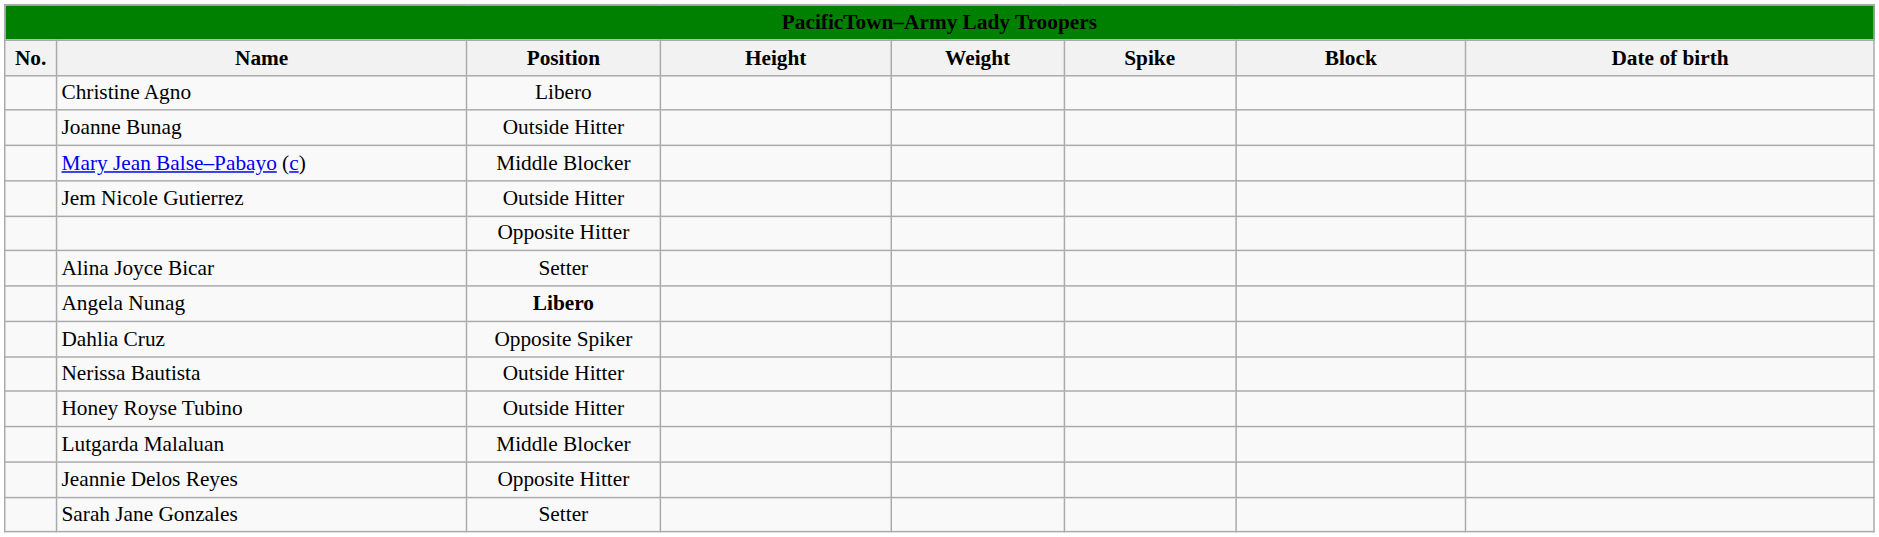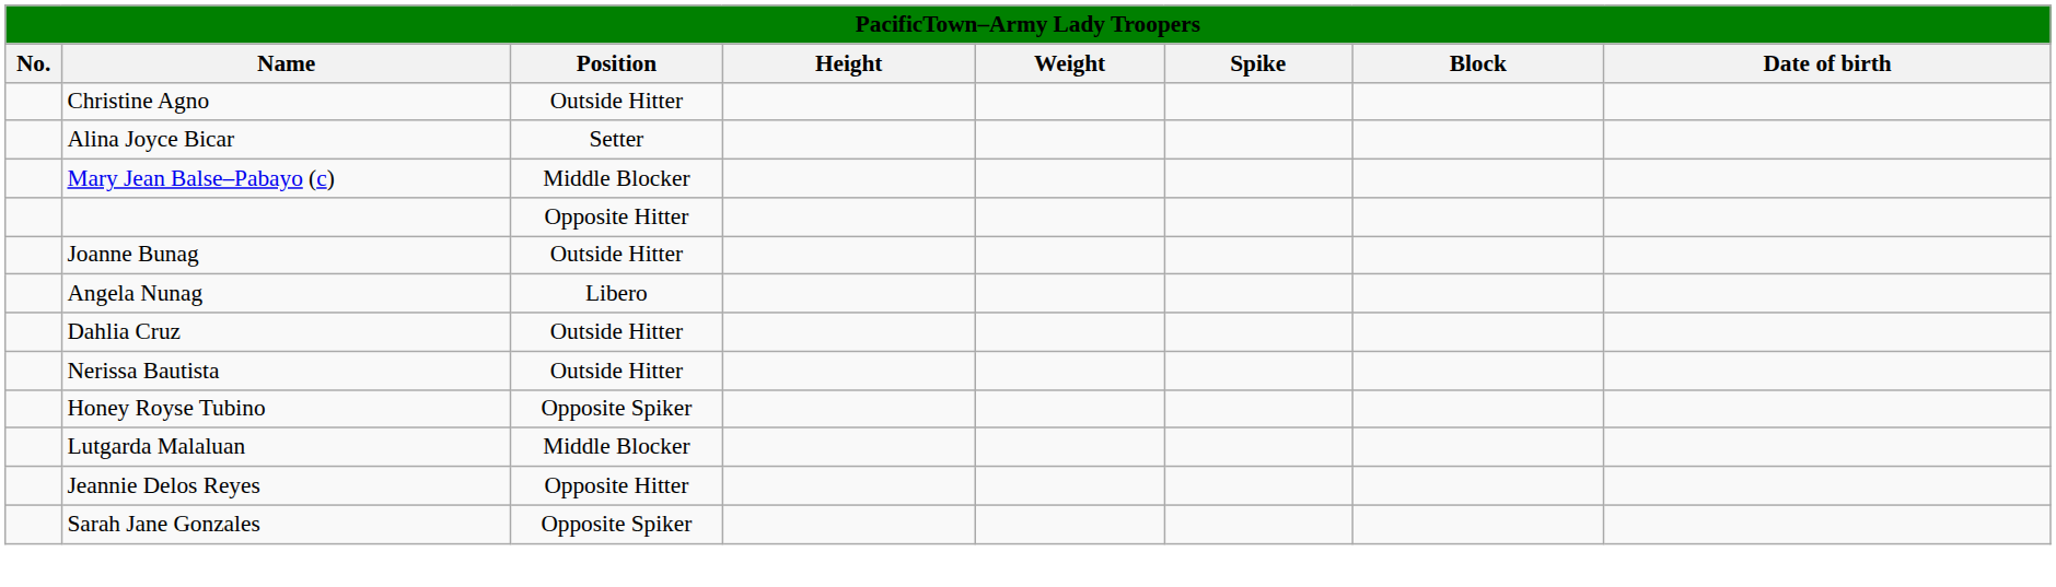 <table class="wikitable sortable" style="font-size:90%; text-align:center; width:100%;">
 <tr>
 <th style=background:green; colspan=8><span>PacificTown–Army Lady Troopers</span></th>
 </tr>
 <tr>
 <th style="width:2em;">No.</th>
 <th style="width:20em;">Name</th>
 <th style="width:9em;">Position</th>
 <th style="width:11em;">Height</th>
 <th style="width:8em;">Weight</th>
 <th style="width:8em;">Spike</th>
 <th style="width:11em;">Block</th>
 <th style="width:20em;">Date of birth</th>
 </tr>
 <tr>
 <td></td>
 <td style="text-align: left">Christine Agno</td>
-<td>Libero</td>
+<td>Outside Hitter</td>
+<td></td>
+<td></td>
+<td></td>
+<td></td>
+<td align=right></td>
+</tr>
+<tr>
+<td></td>
+<td style="text-align: left">Alina Joyce Bicar</td>
+<td>Setter</td>
+<td></td>
+<td></td>
+<td></td>
+<td></td>
+<td align=right></td>
+</tr>
+<tr>
+<td></td>
+<td style="text-align: left"><a href='#'>Mary Jean Balse–Pabayo</a> (<a href='#'>c</a>)</td>
+<td>Middle Blocker</td>
+<td></td>
+<td></td>
+<td></td>
+<td></td>
+<td align=right></td>
+</tr>
+<tr>
+<td></td>
+<td style="text-align: left"></td>
+<td>Opposite Hitter</td>
 <td></td>
 <td></td>
 <td></td>
 <td></td>
 <td align=right></td>
 </tr>
 <tr>
 <td></td>
 <td style="text-align: left">Joanne Bunag</td>
 <td>Outside Hitter</td>
 <td></td>
 <td></td>
 <td></td>
 <td></td>
 <td align=right></td>
 </tr>
 <tr>
 <td></td>
-<td style="text-align: left"><a href='#'>Mary Jean Balse–Pabayo</a> (<a href='#'>c</a>)</td>
-<td>Middle Blocker</td>
-<td></td>
-<td></td>
-<td></td>
-<td></td>
-<td align=right></td>
-</tr>
-<tr>
-<td></td>
-<td style="text-align: left">Jem Nicole Gutierrez</td>
-<td>Outside Hitter</td>
-<td></td>
-<td></td>
-<td></td>
-<td></td>
-<td align=right></td>
-</tr>
-<tr>
-<td></td>
-<td style="text-align: left"></td>
-<td>Opposite Hitter</td>
-<td></td>
-<td></td>
-<td></td>
-<td></td>
-<td align=right></td>
-</tr>
-<tr>
-<td></td>
-<td style="text-align: left">Alina Joyce Bicar</td>
-<td>Setter</td>
-<td></td>
-<td></td>
-<td></td>
-<td></td>
-<td align=right></td>
-</tr>
-<tr>
-<td></td>
 <td style="text-align: left">Angela Nunag</td>
-<td><strong>Libero</strong></td>
+<td>Libero</td>
 <td></td>
 <td></td>
 <td></td>
 <td></td>
 <td align=right></td>
 </tr>
 <tr>
 <td></td>
 <td style="text-align: left">Dahlia Cruz</td>
-<td>Opposite Spiker</td>
+<td>Outside Hitter</td>
 <td></td>
 <td></td>
 <td></td>
 <td></td>
 <td align=right></td>
 </tr>
 <tr>
 <td></td>
 <td style="text-align: left">Nerissa Bautista</td>
 <td>Outside Hitter</td>
 <td></td>
 <td></td>
 <td></td>
 <td></td>
 <td align=right></td>
 </tr>
 <tr>
 <td></td>
 <td style="text-align: left">Honey Royse Tubino</td>
-<td>Outside Hitter</td>
+<td>Opposite Spiker</td>
 <td></td>
 <td></td>
 <td></td>
 <td></td>
 <td align=right></td>
 </tr>
 <tr>
 <td></td>
 <td style="text-align: left">Lutgarda Malaluan</td>
 <td>Middle Blocker</td>
 <td></td>
 <td></td>
 <td></td>
 <td></td>
 <td align=right></td>
 </tr>
 <tr>
 <td></td>
 <td style="text-align: left">Jeannie Delos Reyes</td>
 <td>Opposite Hitter</td>
 <td></td>
 <td></td>
 <td></td>
 <td></td>
 <td align=right></td>
 </tr>
 <tr>
 <td></td>
 <td style="text-align: left">Sarah Jane Gonzales</td>
-<td>Setter</td>
+<td>Opposite Spiker</td>
 <td></td>
 <td></td>
 <td></td>
 <td></td>
 <td align=right></td>
 </tr>
 </table>
